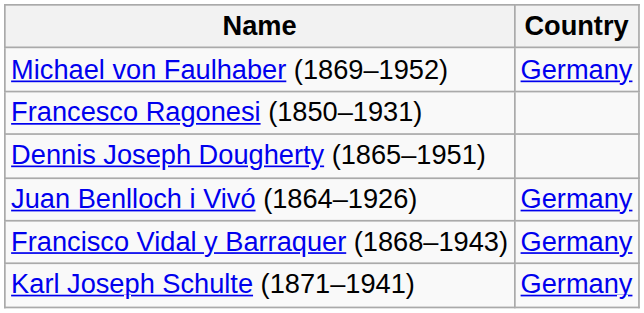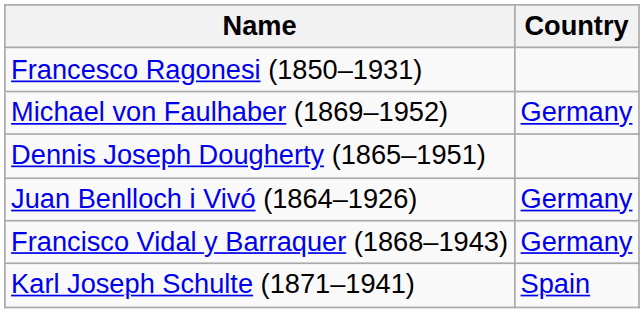 <table class="wikitable sortable">
 <tr>
 <th>Name</th>
 <th>Country</th>
 </tr>
 <tr>
+<td><a href='#'>Francesco Ragonesi</a> (1850–1931)</td>
+<td></td>
+</tr>
+<tr>
 <td><a href='#'>Michael von Faulhaber</a> (1869–1952)</td>
 <td> <a href='#'>Germany</a></td>
-</tr>
-<tr>
-<td><a href='#'>Francesco Ragonesi</a> (1850–1931)</td>
-<td></td>
 </tr>
 <tr>
 <td><a href='#'>Dennis Joseph Dougherty</a> (1865–1951)</td>
 <td></td>
 </tr>
 <tr>
 <td><a href='#'>Juan Benlloch i Vivó</a> (1864–1926)</td>
 <td> <a href='#'>Germany</a></td>
 </tr>
 <tr>
 <td><a href='#'>Francisco Vidal y Barraquer</a> (1868–1943)</td>
 <td> <a href='#'>Germany</a></td>
 </tr>
 <tr>
 <td><a href='#'>Karl Joseph Schulte</a> (1871–1941)</td>
-<td> <a href='#'>Germany</a></td>
+<td> <a href='#'>Spain</a></td>
 </tr>
 </table>
